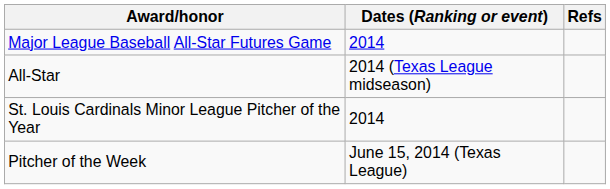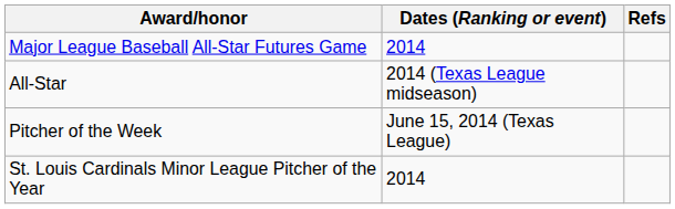 <table class="wikitable" margin: 5px; text-align: center;>
 <tr>
 <th>Award/honor</th>
 <th>Dates (<em>Ranking or event</em>)</th>
 <th>Refs</th>
 </tr>
 <tr>
 <td><a href='#'>Major League Baseball</a> <a href='#'>All-Star Futures Game</a></td>
 <td><a href='#'>2014</a></td>
 <td></td>
 </tr>
 <tr>
 <td>All-Star</td>
 <td>2014 (<a href='#'>Texas League</a> midseason)</td>
 <td></td>
 </tr>
 <tr>
+<td>Pitcher of the Week</td>
+<td>June 15, 2014 (Texas League)</td>
+<td></td>
+</tr>
+<tr>
 <td>St. Louis Cardinals Minor League Pitcher of the Year</td>
 <td>2014</td>
 <td></td>
 </tr>
-<tr>
-<td>Pitcher of the Week</td>
-<td>June 15, 2014 (Texas League)</td>
-<td></td>
-</tr>
 </table>
